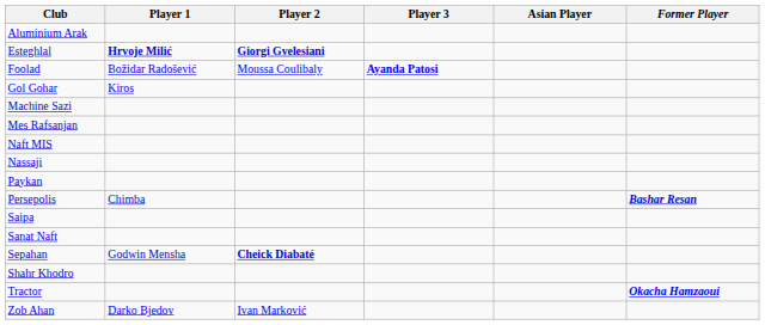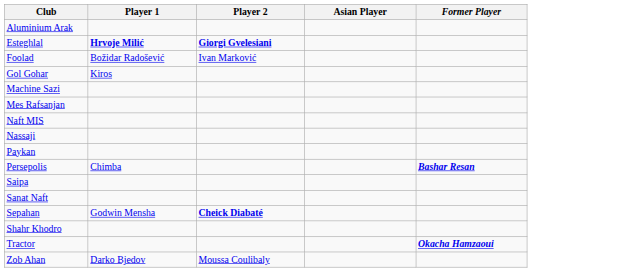 <table class="sortable wikitable" border="1">
 <tr>
 <th width="130">Club</th>
 <th width="170">Player 1</th>
 <th width="170">Player 2</th>
-<th width="170">Player 3</th>
 <th width="175">Asian Player</th>
 <th width="175"><em>Former Player</em></th>
 </tr>
 <tr>
 <td><a href='#'>Aluminium Arak</a></td>
-<td></td>
 <td></td>
 <td></td>
 <td></td>
 <td></td>
 </tr>
 <tr>
 <td><a href='#'>Esteghlal</a></td>
 <td> <strong><a href='#'>Hrvoje Milić</a></strong></td>
 <td> <strong><a href='#'>Giorgi Gvelesiani</a></strong></td>
 <td></td>
 <td></td>
-<td></td>
 </tr>
 <tr>
 <td><a href='#'>Foolad</a></td>
 <td> <a href='#'>Božidar Radošević</a></td>
-<td> <a href='#'>Moussa Coulibaly</a></td>
-<td> <strong><a href='#'>Ayanda Patosi</a></strong></td>
+<td> <a href='#'>Ivan Marković</a></td>
 <td></td>
 <td></td>
 </tr>
 <tr>
 <td><a href='#'>Gol Gohar</a></td>
 <td> <a href='#'>Kiros</a></td>
 <td></td>
 <td></td>
 <td></td>
-<td></td>
 </tr>
 <tr>
 <td><a href='#'>Machine Sazi</a></td>
-<td></td>
 <td></td>
 <td></td>
 <td></td>
 <td></td>
 </tr>
 <tr>
 <td><a href='#'>Mes Rafsanjan</a></td>
 <td></td>
 <td></td>
 <td></td>
 <td></td>
-<td></td>
 </tr>
 <tr>
 <td><a href='#'>Naft MIS</a></td>
-<td></td>
 <td></td>
 <td></td>
 <td></td>
 <td></td>
 </tr>
 <tr>
 <td><a href='#'>Nassaji</a></td>
 <td></td>
 <td></td>
 <td></td>
 <td></td>
-<td></td>
 </tr>
 <tr>
 <td><a href='#'>Paykan</a></td>
-<td></td>
 <td></td>
 <td></td>
 <td></td>
 <td></td>
 </tr>
 <tr>
 <td><a href='#'>Persepolis</a></td>
 <td> <a href='#'>Chimba</a></td>
 <td></td>
 <td></td>
-<td></td>
 <td> <strong><em><a href='#'>Bashar Resan</a></em></strong></td>
 </tr>
 <tr>
 <td><a href='#'>Saipa</a></td>
-<td></td>
 <td></td>
 <td></td>
 <td></td>
 <td></td>
 </tr>
 <tr>
 <td><a href='#'>Sanat Naft</a></td>
 <td></td>
 <td></td>
 <td></td>
 <td></td>
-<td></td>
 </tr>
 <tr>
 <td><a href='#'>Sepahan</a></td>
 <td> <a href='#'>Godwin Mensha</a></td>
 <td> <strong><a href='#'>Cheick Diabaté</a></strong></td>
 <td></td>
 <td></td>
-<td></td>
 </tr>
 <tr>
 <td><a href='#'>Shahr Khodro</a></td>
-<td></td>
 <td></td>
 <td></td>
 <td></td>
 <td></td>
 </tr>
 <tr>
 <td><a href='#'>Tractor</a></td>
 <td></td>
 <td></td>
 <td></td>
-<td></td>
 <td> <strong><em><a href='#'>Okacha Hamzaoui</a></em></strong></td>
 </tr>
 <tr>
 <td><a href='#'>Zob Ahan</a></td>
 <td> <a href='#'>Darko Bjedov</a></td>
-<td> <a href='#'>Ivan Marković</a></td>
-<td></td>
+<td> <a href='#'>Moussa Coulibaly</a></td>
 <td></td>
 <td></td>
 </tr>
 </table>
